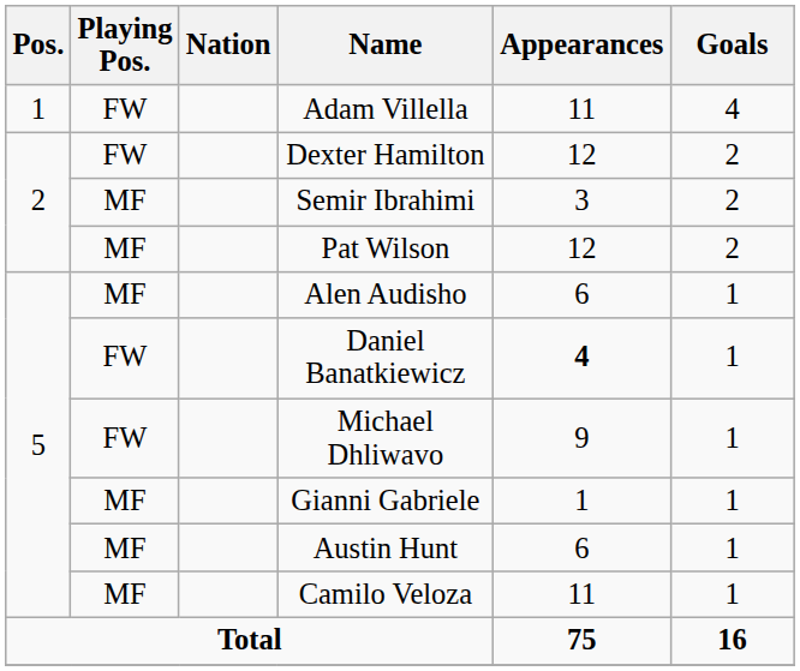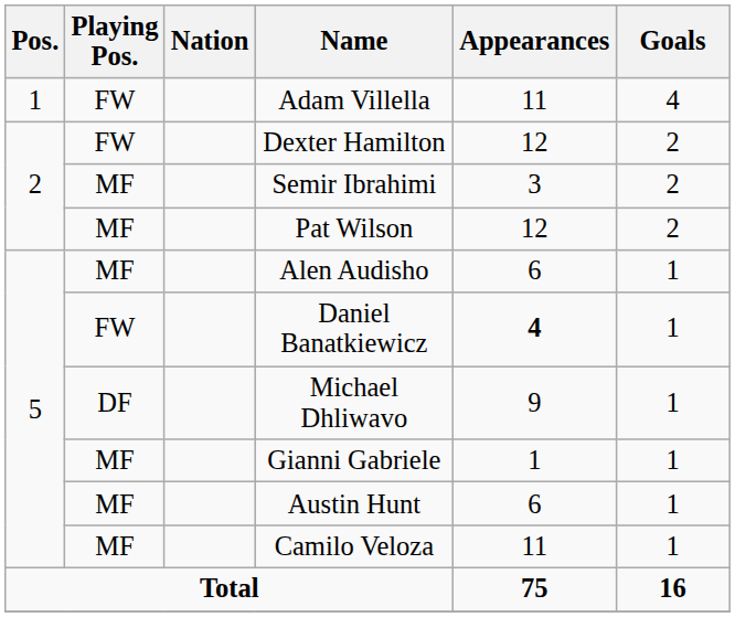 <table class="wikitable sortable" style="font-size:100%; text-align:center">
 <tr>
 <th width=15>Pos.</th>
 <th width=15>Playing Pos.</th>
 <th width=15>Nation</th>
 <th width=110>Name</th>
 <th width=50>Appearances</th>
 <th width=60>Goals</th>
 </tr>
 <tr>
 <td>1</td>
 <td>FW</td>
 <td></td>
 <td>Adam Villella</td>
 <td>11</td>
 <td>4</td>
 </tr>
 <tr>
 <td rowspan=3>2</td>
 <td>FW</td>
 <td></td>
 <td>Dexter Hamilton</td>
 <td>12</td>
 <td>2</td>
 </tr>
 <tr>
 <td>MF</td>
 <td></td>
 <td>Semir Ibrahimi</td>
 <td>3</td>
 <td>2</td>
 </tr>
 <tr>
 <td>MF</td>
 <td></td>
 <td>Pat Wilson</td>
 <td>12</td>
 <td>2</td>
 </tr>
 <tr>
 <td rowspan=6>5</td>
 <td>MF</td>
 <td></td>
 <td>Alen Audisho</td>
 <td>6</td>
 <td>1</td>
 </tr>
 <tr>
 <td>FW</td>
 <td></td>
 <td>Daniel Banatkiewicz</td>
 <td><strong>4</strong></td>
 <td>1</td>
 </tr>
 <tr>
-<td>FW</td>
+<td>DF</td>
 <td></td>
 <td>Michael Dhliwavo</td>
 <td>9</td>
 <td>1</td>
 </tr>
 <tr>
 <td>MF</td>
 <td></td>
 <td>Gianni Gabriele</td>
 <td>1</td>
 <td>1</td>
 </tr>
 <tr>
 <td>MF</td>
 <td></td>
 <td>Austin Hunt</td>
 <td>6</td>
 <td>1</td>
 </tr>
 <tr>
 <td>MF</td>
 <td></td>
 <td>Camilo Veloza</td>
 <td>11</td>
 <td>1</td>
 </tr>
 <tr>
 <td colspan=4><strong>Total</strong></td>
 <td><strong>75</strong></td>
 <td><strong>16</strong></td>
 </tr>
 <tr>
 </tr>
 </table>
